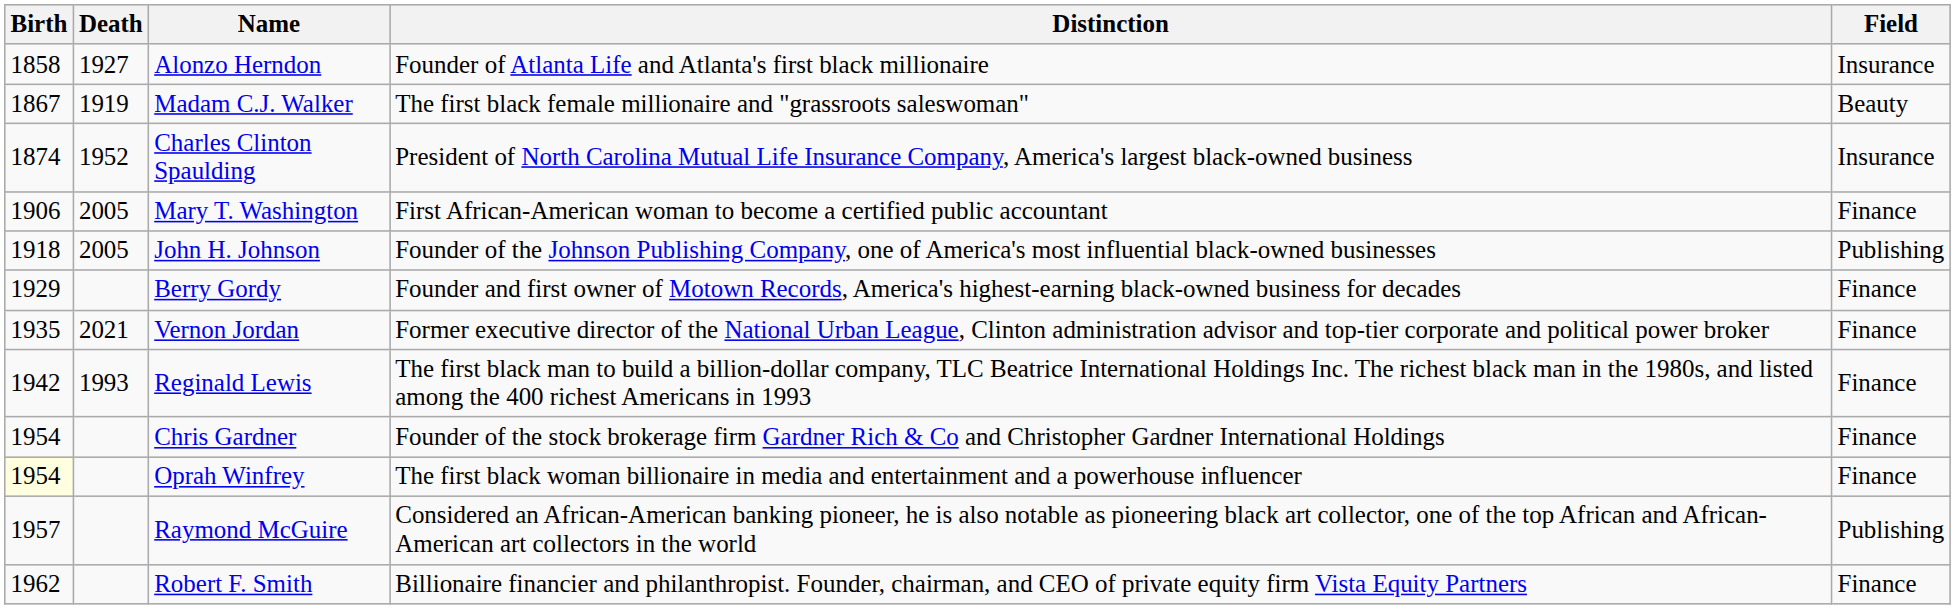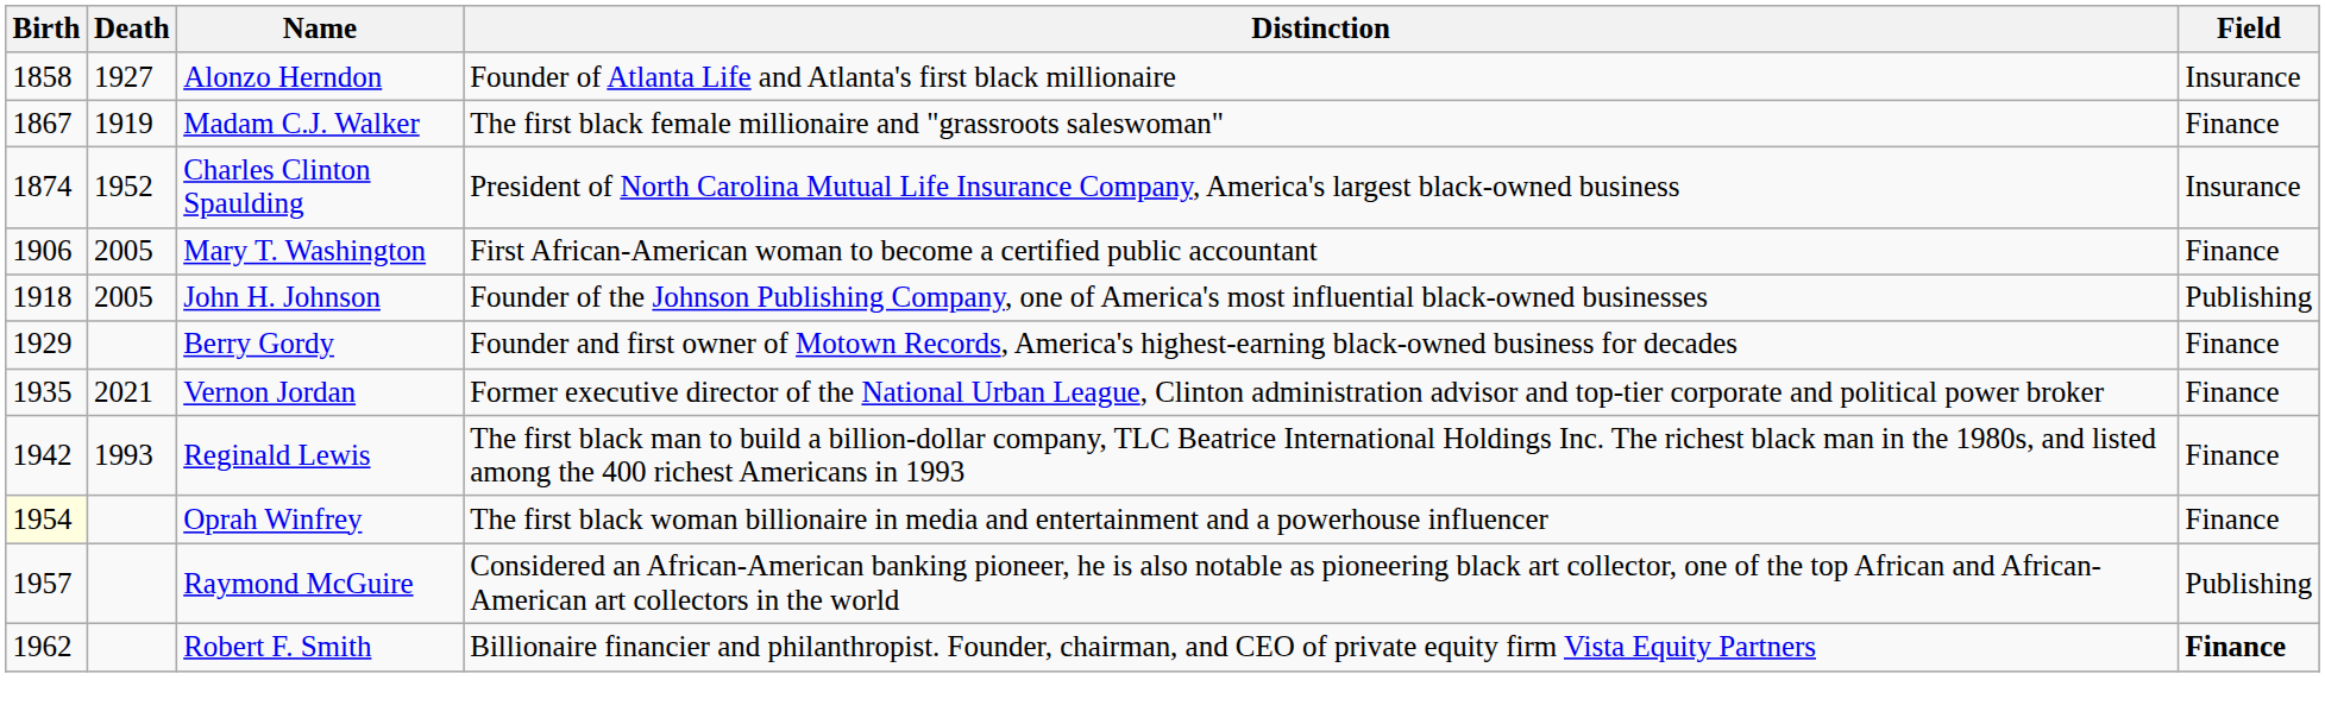 <table class="wikitable sortable">
 <tr>
 <th>Birth</th>
 <th>Death</th>
 <th>Name</th>
 <th>Distinction</th>
 <th>Field</th>
 </tr>
 <tr>
 <td>1858</td>
 <td>1927</td>
 <td><a href='#'>Alonzo Herndon</a></td>
 <td>Founder of <a href='#'>Atlanta Life</a> and Atlanta's first black millionaire</td>
 <td>Insurance</td>
 </tr>
 <tr>
 <td>1867</td>
 <td>1919</td>
 <td><a href='#'>Madam C.J. Walker</a></td>
 <td>The first black female millionaire and "grassroots saleswoman"</td>
-<td>Beauty</td>
+<td>Finance</td>
 </tr>
 <tr>
 <td>1874</td>
 <td>1952</td>
 <td><a href='#'>Charles Clinton Spaulding</a></td>
 <td>President of <a href='#'>North Carolina Mutual Life Insurance Company</a>, America's largest black-owned business</td>
 <td>Insurance</td>
 </tr>
 <tr>
 <td>1906</td>
 <td>2005</td>
 <td><a href='#'>Mary T. Washington</a></td>
 <td>First African-American woman to become a certified public accountant</td>
 <td>Finance</td>
 </tr>
 <tr>
 <td>1918</td>
 <td>2005</td>
 <td><a href='#'>John H. Johnson</a></td>
 <td>Founder of the <a href='#'>Johnson Publishing Company</a>, one of America's most influential black-owned businesses</td>
 <td>Publishing</td>
 </tr>
 <tr>
 <td>1929</td>
 <td></td>
 <td><a href='#'>Berry Gordy</a></td>
 <td>Founder and first owner of <a href='#'>Motown Records</a>, America's highest-earning black-owned business for decades</td>
 <td>Finance</td>
 </tr>
 <tr>
 <td>1935</td>
 <td>2021</td>
 <td><a href='#'>Vernon Jordan</a></td>
 <td>Former executive director of the <a href='#'>National Urban League</a>, Clinton administration advisor and top-tier corporate and political power broker</td>
 <td>Finance</td>
 </tr>
 <tr>
 <td>1942</td>
 <td>1993</td>
 <td><a href='#'>Reginald Lewis</a></td>
 <td>The first black man to build a billion-dollar company, TLC Beatrice International Holdings Inc. The richest black man in the 1980s, and listed among the 400 richest Americans in 1993</td>
 <td>Finance</td>
 </tr>
 <tr>
-<td>1954</td>
-<td></td>
-<td><a href='#'>Chris Gardner</a></td>
-<td>Founder of the stock brokerage firm <a href='#'>Gardner Rich & Co</a> and Christopher Gardner International Holdings</td>
-<td>Finance</td>
-</tr>
-<tr>
 <td style="background: lightyellow;">1954</td>
 <td></td>
 <td><a href='#'>Oprah Winfrey</a></td>
 <td>The first black woman billionaire in media and entertainment and a powerhouse influencer</td>
 <td>Finance</td>
 </tr>
 <tr>
 <td>1957</td>
 <td></td>
 <td><a href='#'>Raymond McGuire</a></td>
 <td>Considered an African-American banking pioneer, he is also notable as pioneering black art collector, one of the top African and African-American art collectors in the world</td>
 <td>Publishing</td>
 </tr>
 <tr>
 <td>1962</td>
 <td></td>
 <td><a href='#'>Robert F. Smith</a></td>
 <td>Billionaire financier and philanthropist. Founder, chairman, and CEO of private equity firm <a href='#'>Vista Equity Partners</a></td>
-<td>Finance</td>
+<td><strong>Finance</strong></td>
 </tr>
 </table>
